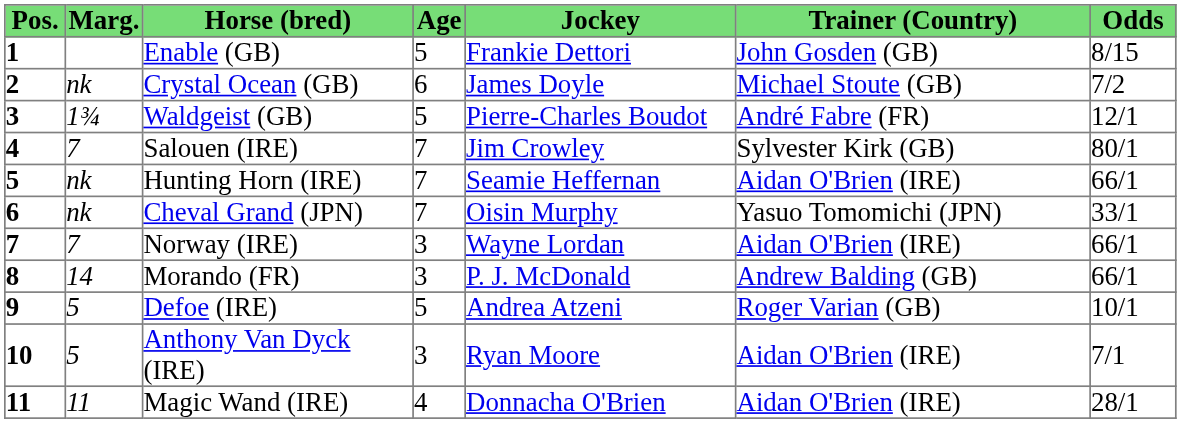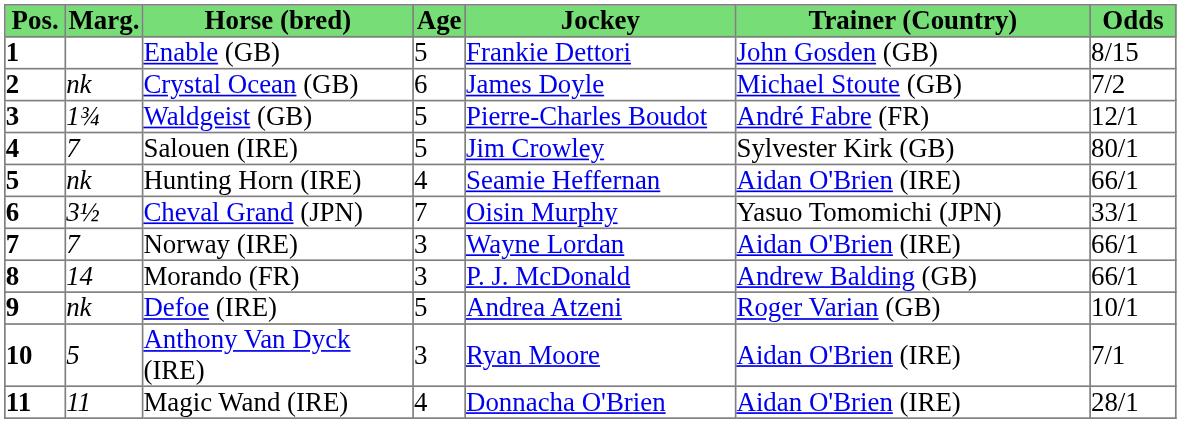 <table class = "sortable" | border="1" cellpadding="0" style="border-collapse: collapse;">
 <tr style="background:#7d7; text-align:center;">
 <th style="width:35px;"><strong>Pos.</strong></th>
 <th style="width:45px;"><strong>Marg.</strong></th>
 <th style="width:160px;"><strong>Horse (bred)</strong></th>
 <th style="width:30px;"><strong>Age</strong></th>
 <th style="width:160px;"><strong>Jockey</strong></th>
 <th style="width:210px;"><strong>Trainer (Country)</strong></th>
 <th style="width:50px;"><strong>Odds</strong></th>
 </tr>
 <tr>
 <td><strong>1</strong></td>
 <td></td>
 <td><a href='#'>Enable</a> (GB)</td>
 <td>5</td>
 <td><a href='#'>Frankie Dettori</a></td>
 <td><a href='#'>John Gosden</a> (GB)</td>
 <td>8/15</td>
 </tr>
 <tr>
 <td><strong>2</strong></td>
 <td><em>nk</em></td>
 <td><a href='#'>Crystal Ocean</a> (GB)</td>
 <td>6</td>
 <td><a href='#'>James Doyle</a></td>
 <td><a href='#'>Michael Stoute</a> (GB)</td>
 <td>7/2</td>
 </tr>
 <tr>
 <td><strong>3</strong></td>
 <td><em>1¾</em></td>
 <td><a href='#'>Waldgeist</a> (GB)</td>
 <td>5</td>
 <td><a href='#'>Pierre-Charles Boudot</a></td>
 <td><a href='#'>André Fabre</a> (FR)</td>
 <td>12/1</td>
 </tr>
 <tr>
 <td><strong>4</strong></td>
 <td><em>7</em></td>
 <td>Salouen (IRE)</td>
-<td>7</td>
+<td>5</td>
 <td><a href='#'>Jim Crowley</a></td>
 <td>Sylvester Kirk (GB)</td>
 <td>80/1</td>
 </tr>
 <tr>
 <td><strong>5</strong></td>
 <td><em>nk</em></td>
 <td>Hunting Horn (IRE)</td>
-<td>7</td>
+<td>4</td>
 <td><a href='#'>Seamie Heffernan</a></td>
 <td><a href='#'>Aidan O'Brien</a> (IRE)</td>
 <td>66/1</td>
 </tr>
 <tr>
 <td><strong>6</strong></td>
-<td><em>nk</em></td>
+<td><em>3½</em></td>
 <td><a href='#'>Cheval Grand</a> (JPN)</td>
 <td>7</td>
 <td><a href='#'>Oisin Murphy</a></td>
 <td>Yasuo Tomomichi (JPN)</td>
 <td>33/1</td>
 </tr>
 <tr>
 <td><strong>7</strong></td>
 <td><em>7</em></td>
 <td>Norway (IRE)</td>
 <td>3</td>
 <td><a href='#'>Wayne Lordan</a></td>
 <td><a href='#'>Aidan O'Brien</a> (IRE)</td>
 <td>66/1</td>
 </tr>
 <tr>
 <td><strong>8</strong></td>
 <td><em>14</em></td>
 <td>Morando (FR)</td>
 <td>3</td>
 <td><a href='#'>P. J. McDonald</a></td>
 <td><a href='#'>Andrew Balding</a> (GB)</td>
 <td>66/1</td>
 </tr>
 <tr>
 <td><strong>9</strong></td>
-<td><em>5</em></td>
+<td><em>nk</em></td>
 <td><a href='#'>Defoe</a> (IRE)</td>
 <td>5</td>
 <td><a href='#'>Andrea Atzeni</a></td>
 <td><a href='#'>Roger Varian</a> (GB)</td>
 <td>10/1</td>
 </tr>
 <tr>
 <td><strong>10</strong></td>
 <td><em>5</em></td>
 <td><a href='#'>Anthony Van Dyck</a> (IRE)</td>
 <td>3</td>
 <td><a href='#'>Ryan Moore</a></td>
 <td><a href='#'>Aidan O'Brien</a> (IRE)</td>
 <td>7/1</td>
 </tr>
 <tr>
 <td><strong>11</strong></td>
 <td><em>11</em></td>
 <td>Magic Wand (IRE)</td>
 <td>4</td>
 <td><a href='#'>Donnacha O'Brien</a></td>
 <td><a href='#'>Aidan O'Brien</a> (IRE)</td>
 <td>28/1</td>
 </tr>
 </table>
